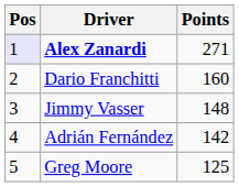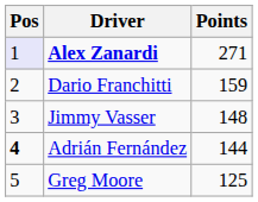 <table class="wikitable" style="font-size: 95%;">
 <tr>
 <th>Pos</th>
 <th>Driver</th>
 <th>Points</th>
 </tr>
 <tr>
 <td style="background: lavender;">1</td>
 <td> <strong><a href='#'>Alex Zanardi</a></strong></td>
 <td align="right">271</td>
 </tr>
 <tr>
 <td>2</td>
 <td> <a href='#'>Dario Franchitti</a></td>
-<td align="right">160</td>
+<td align="right">159</td>
 </tr>
 <tr>
 <td>3</td>
 <td> <a href='#'>Jimmy Vasser</a></td>
 <td align="right">148</td>
 </tr>
 <tr>
-<td>4</td>
+<td><strong>4</strong></td>
 <td> <a href='#'>Adrián Fernández</a></td>
-<td align="right">142</td>
+<td align="right">144</td>
 </tr>
 <tr>
 <td>5</td>
 <td> <a href='#'>Greg Moore</a></td>
 <td align="right">125</td>
 </tr>
 </table>
